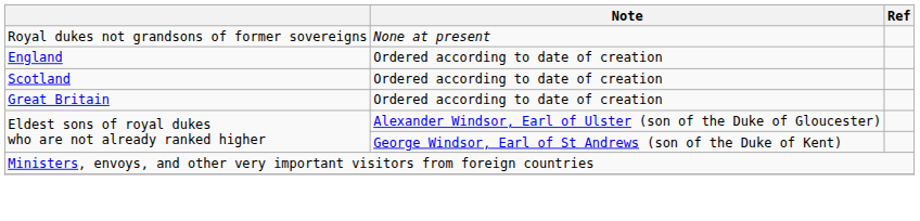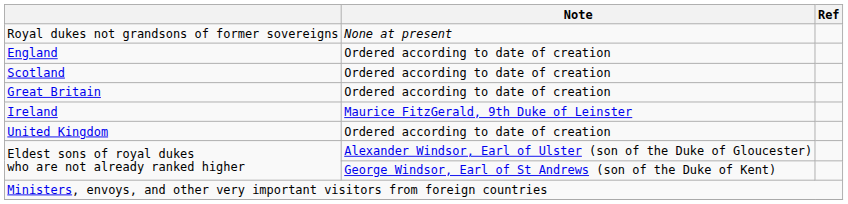 <table class="wikitable">
 <tr>
 <th></th>
 <th>Note</th>
 <th>Ref</th>
 </tr>
 <tr>
 <td> Royal dukes not grandsons of former sovereigns</td>
 <td><em>None at present</em></td>
 <td></td>
 </tr>
 <tr>
 <td> <a href='#'>England</a></td>
 <td>Ordered according to date of creation</td>
 <td></td>
 </tr>
 <tr>
 <td> <a href='#'>Scotland</a></td>
 <td>Ordered according to date of creation</td>
 <td></td>
 </tr>
 <tr>
 <td> <a href='#'>Great Britain</a></td>
 <td>Ordered according to date of creation</td>
 <td></td>
 </tr>
 <tr>
+<td> <a href='#'>Ireland</a></td>
+<td><a href='#'>Maurice FitzGerald, 9th Duke of Leinster</a></td>
+<td></td>
+</tr>
+<tr>
+<td> <a href='#'>United Kingdom</a></td>
+<td>Ordered according to date of creation</td>
+<td></td>
+</tr>
+<tr>
 <td rowspan=2>Eldest sons of royal dukes<br>who are not already ranked higher</td>
 <td><a href='#'>Alexander Windsor, Earl of Ulster</a> (son of the Duke of Gloucester)</td>
 <td></td>
 </tr>
 <tr>
 <td><a href='#'>George Windsor, Earl of St Andrews</a> (son of the Duke of Kent)</td>
 <td></td>
 </tr>
 <tr>
 <td colspan=3><a href='#'>Ministers</a>, envoys, and other very important visitors from foreign countries</td>
 </tr>
 <tr>
 </tr>
 </table>
